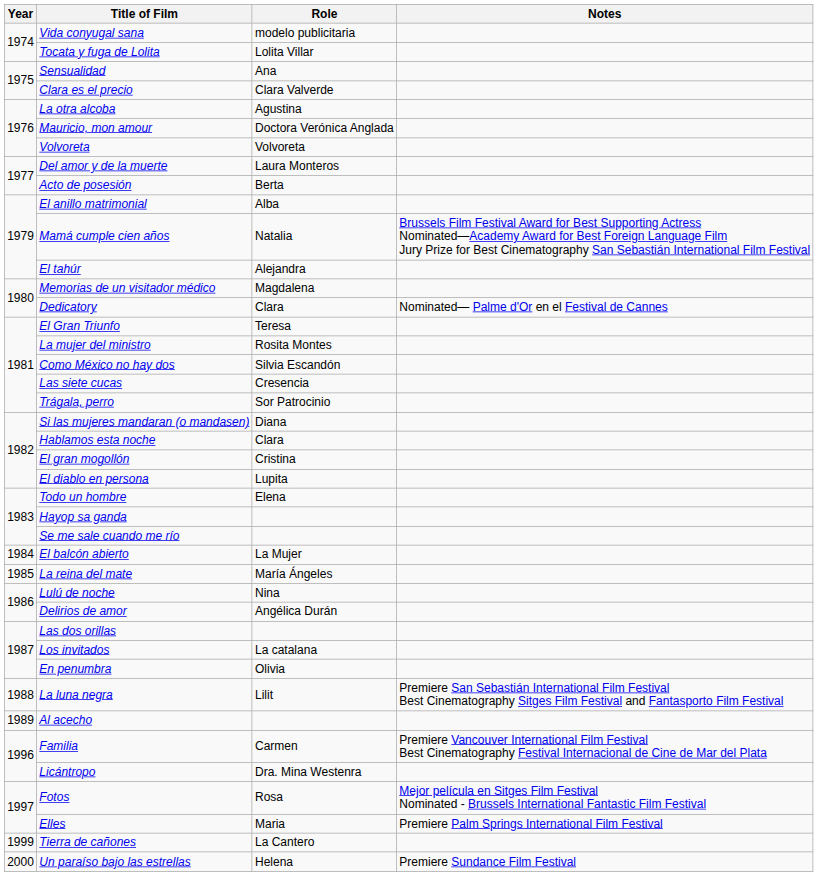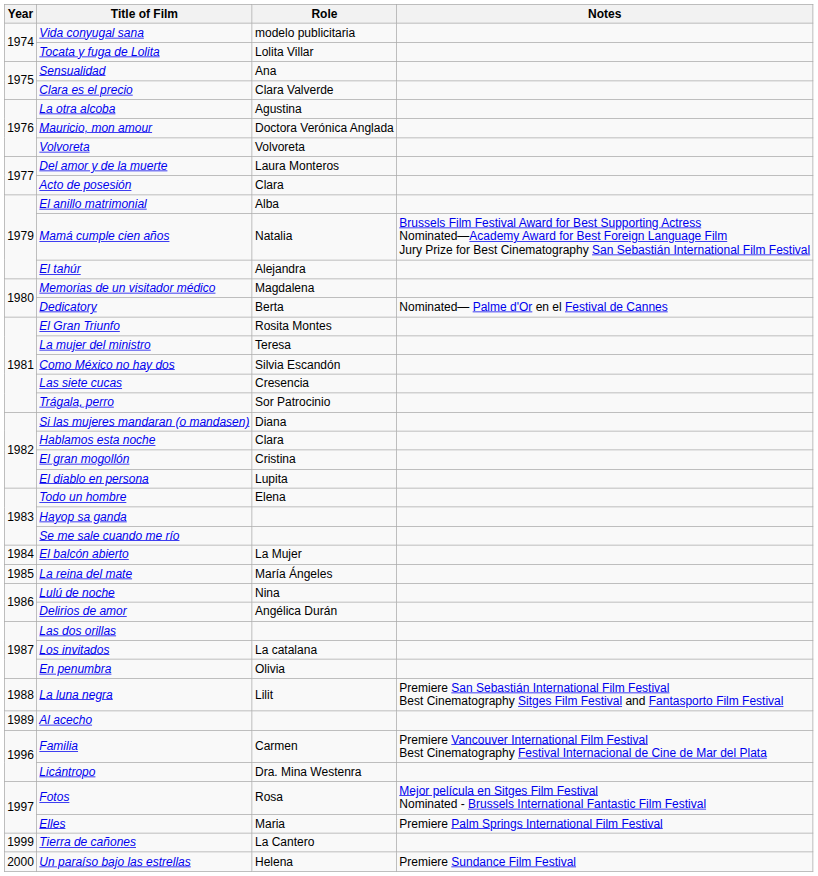 <table class="wikitable sortable">
 <tr>
 <th>Year</th>
 <th>Title of Film</th>
 <th>Role</th>
 <th class="unsortable">Notes</th>
 </tr>
 <tr>
 <td rowspan="2">1974</td>
 <td><em><a href='#'>Vida conyugal sana</a></em></td>
 <td>modelo publicitaria</td>
 <td></td>
 </tr>
 <tr>
 <td><em><a href='#'>Tocata y fuga de Lolita</a></em></td>
 <td>Lolita Villar</td>
 <td></td>
 </tr>
 <tr>
 <td rowspan="2">1975</td>
 <td><em><a href='#'>Sensualidad</a></em></td>
 <td>Ana</td>
 <td></td>
 </tr>
 <tr>
 <td><em><a href='#'>Clara es el precio</a></em></td>
 <td>Clara Valverde</td>
 <td></td>
 </tr>
 <tr>
 <td rowspan="3">1976</td>
 <td><em><a href='#'>La otra alcoba</a></em></td>
 <td>Agustina</td>
 <td></td>
 </tr>
 <tr>
 <td><em><a href='#'>Mauricio, mon amour</a></em></td>
 <td>Doctora Verónica Anglada</td>
 <td></td>
 </tr>
 <tr>
 <td><em><a href='#'>Volvoreta</a></em></td>
 <td>Volvoreta</td>
 <td></td>
 </tr>
 <tr>
 <td rowspan="2">1977</td>
 <td><em><a href='#'>Del amor y de la muerte</a></em></td>
 <td>Laura Monteros</td>
 <td></td>
 </tr>
 <tr>
 <td><em><a href='#'>Acto de posesión</a></em></td>
-<td>Berta</td>
+<td>Clara</td>
 <td></td>
 </tr>
 <tr>
 <td rowspan="3">1979</td>
 <td><em><a href='#'>El anillo matrimonial</a></em></td>
 <td>Alba</td>
 <td></td>
 </tr>
 <tr>
 <td><em><a href='#'>Mamá cumple cien años</a></em></td>
 <td>Natalia</td>
 <td><a href='#'>Brussels Film Festival Award for Best Supporting Actress</a><br>  Nominated—<a href='#'>Academy Award for Best Foreign Language Film</a><br> Jury Prize for Best Cinematography <a href='#'>San Sebastián International Film Festival</a></td>
 </tr>
 <tr>
 <td><em><a href='#'>El tahúr</a></em></td>
 <td>Alejandra</td>
 <td></td>
 </tr>
 <tr>
 <td rowspan="2">1980</td>
 <td><em><a href='#'>Memorias de un visitador médico</a></em></td>
 <td>Magdalena</td>
 <td></td>
 </tr>
 <tr>
 <td><em><a href='#'>Dedicatory</a></em></td>
-<td>Clara</td>
+<td>Berta</td>
 <td>Nominated— <a href='#'>Palme d'Or</a> en el <a href='#'>Festival de Cannes</a></td>
 </tr>
 <tr>
 <td rowspan="5">1981</td>
 <td><em><a href='#'>El Gran Triunfo</a></em></td>
-<td>Teresa</td>
+<td>Rosita Montes</td>
 <td></td>
 </tr>
 <tr>
 <td><em><a href='#'>La mujer del ministro</a></em></td>
-<td>Rosita Montes</td>
+<td>Teresa</td>
 <td></td>
 </tr>
 <tr>
 <td><em><a href='#'>Como México no hay dos</a></em></td>
 <td>Silvia Escandón</td>
 <td></td>
 </tr>
 <tr>
 <td><em><a href='#'>Las siete cucas</a></em></td>
 <td>Cresencia</td>
 <td></td>
 </tr>
 <tr>
 <td><em><a href='#'>Trágala, perro</a></em></td>
 <td>Sor Patrocinio</td>
 <td></td>
 </tr>
 <tr>
 <td rowspan="4">1982</td>
 <td><em><a href='#'>Si las mujeres mandaran (o mandasen)</a></em></td>
 <td>Diana</td>
 <td></td>
 </tr>
 <tr>
 <td><em><a href='#'>Hablamos esta noche</a></em></td>
 <td>Clara</td>
 <td></td>
 </tr>
 <tr>
 <td><em><a href='#'>El gran mogollón</a></em></td>
 <td>Cristina</td>
 <td></td>
 </tr>
 <tr>
 <td><em><a href='#'>El diablo en persona</a></em></td>
 <td>Lupita</td>
 <td></td>
 </tr>
 <tr>
 <td rowspan="3">1983</td>
 <td><em><a href='#'>Todo un hombre</a></em></td>
 <td>Elena</td>
 <td></td>
 </tr>
 <tr>
 <td><em><a href='#'>Hayop sa ganda</a></em></td>
 <td></td>
 <td></td>
 </tr>
 <tr>
 <td><em><a href='#'>Se me sale cuando me río</a></em></td>
 <td></td>
 <td></td>
 </tr>
 <tr>
 <td>1984</td>
 <td><em><a href='#'>El balcón abierto</a></em></td>
 <td>La Mujer</td>
 <td></td>
 </tr>
 <tr>
 <td>1985</td>
 <td><em><a href='#'>La reina del mate</a></em></td>
 <td>María Ángeles</td>
 <td></td>
 </tr>
 <tr>
 <td rowspan="2">1986</td>
 <td><em><a href='#'>Lulú de noche</a></em></td>
 <td>Nina</td>
 <td></td>
 </tr>
 <tr>
 <td><em><a href='#'>Delirios de amor</a></em></td>
 <td>Angélica Durán</td>
 <td></td>
 </tr>
 <tr>
 <td rowspan="3">1987</td>
 <td><em><a href='#'>Las dos orillas</a></em></td>
 <td></td>
 <td></td>
 </tr>
 <tr>
 <td><em><a href='#'>Los invitados</a></em></td>
 <td>La catalana</td>
 <td></td>
 </tr>
 <tr>
 <td><em><a href='#'>En penumbra</a></em></td>
 <td>Olivia</td>
 <td></td>
 </tr>
 <tr>
 <td>1988</td>
 <td><em><a href='#'>La luna negra</a></em></td>
 <td>Lilit</td>
 <td>Premiere <a href='#'>San Sebastián International Film Festival</a> <br> Best Cinematography <a href='#'>Sitges Film Festival</a> and <a href='#'>Fantasporto Film Festival</a></td>
 </tr>
 <tr>
 <td>1989</td>
 <td><em><a href='#'>Al acecho</a></em></td>
 <td></td>
 <td></td>
 </tr>
 <tr>
 <td rowspan="2">1996</td>
 <td><em><a href='#'>Familia</a></em></td>
 <td>Carmen</td>
 <td>Premiere <a href='#'>Vancouver International Film Festival</a><br> Best Cinematography <a href='#'>Festival Internacional de Cine de Mar del Plata</a></td>
 </tr>
 <tr>
 <td><em><a href='#'>Licántropo</a></em></td>
 <td>Dra. Mina Westenra</td>
 <td></td>
 </tr>
 <tr>
 <td rowspan="2">1997</td>
 <td><em><a href='#'>Fotos</a></em></td>
 <td>Rosa</td>
 <td><a href='#'>Mejor película en Sitges Film Festival</a><br>Nominated - <a href='#'>Brussels International Fantastic Film Festival</a></td>
 </tr>
 <tr>
 <td><em><a href='#'>Elles</a></em></td>
 <td>Maria</td>
 <td>Premiere <a href='#'>Palm Springs International Film Festival</a></td>
 </tr>
 <tr>
 <td>1999</td>
 <td><em><a href='#'>Tierra de cañones</a></em></td>
 <td>La Cantero</td>
 <td></td>
 </tr>
 <tr>
 <td>2000</td>
 <td><em><a href='#'>Un paraíso bajo las estrellas</a></em></td>
 <td>Helena</td>
 <td>Premiere <a href='#'>Sundance Film Festival</a></td>
 </tr>
 </table>
